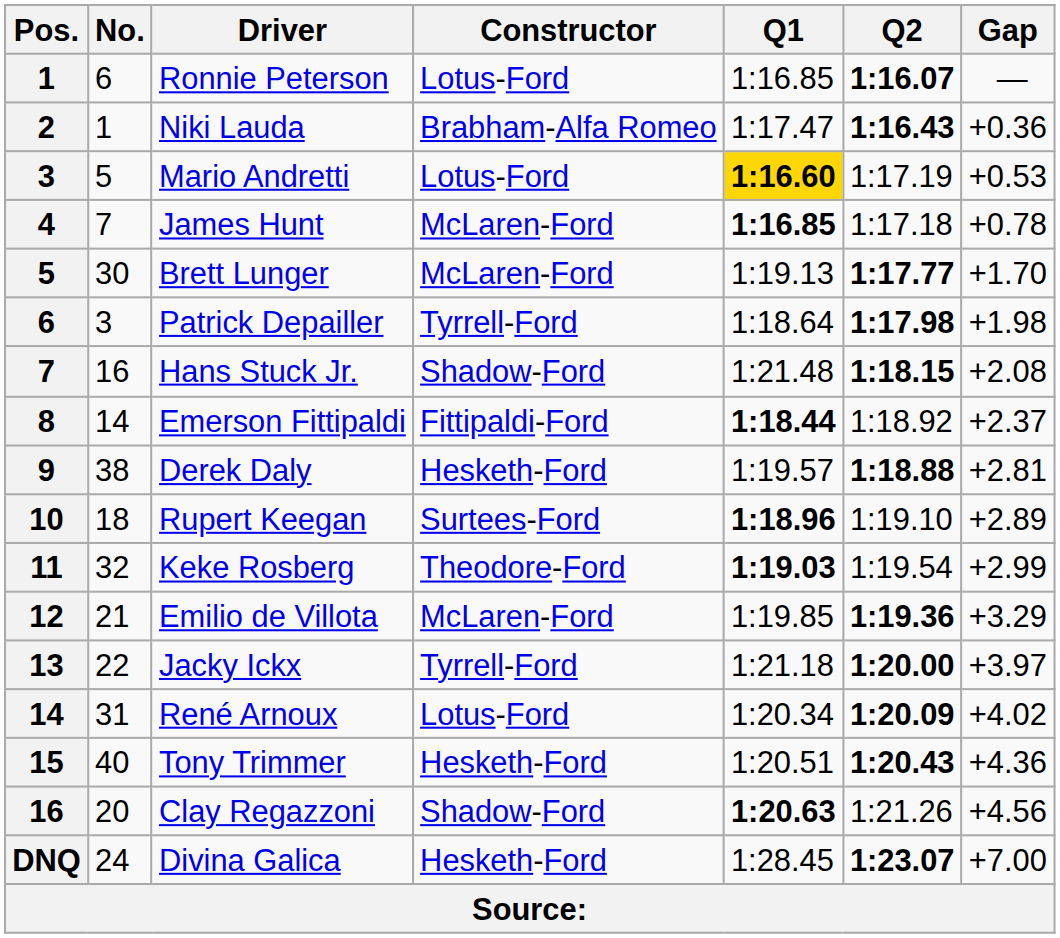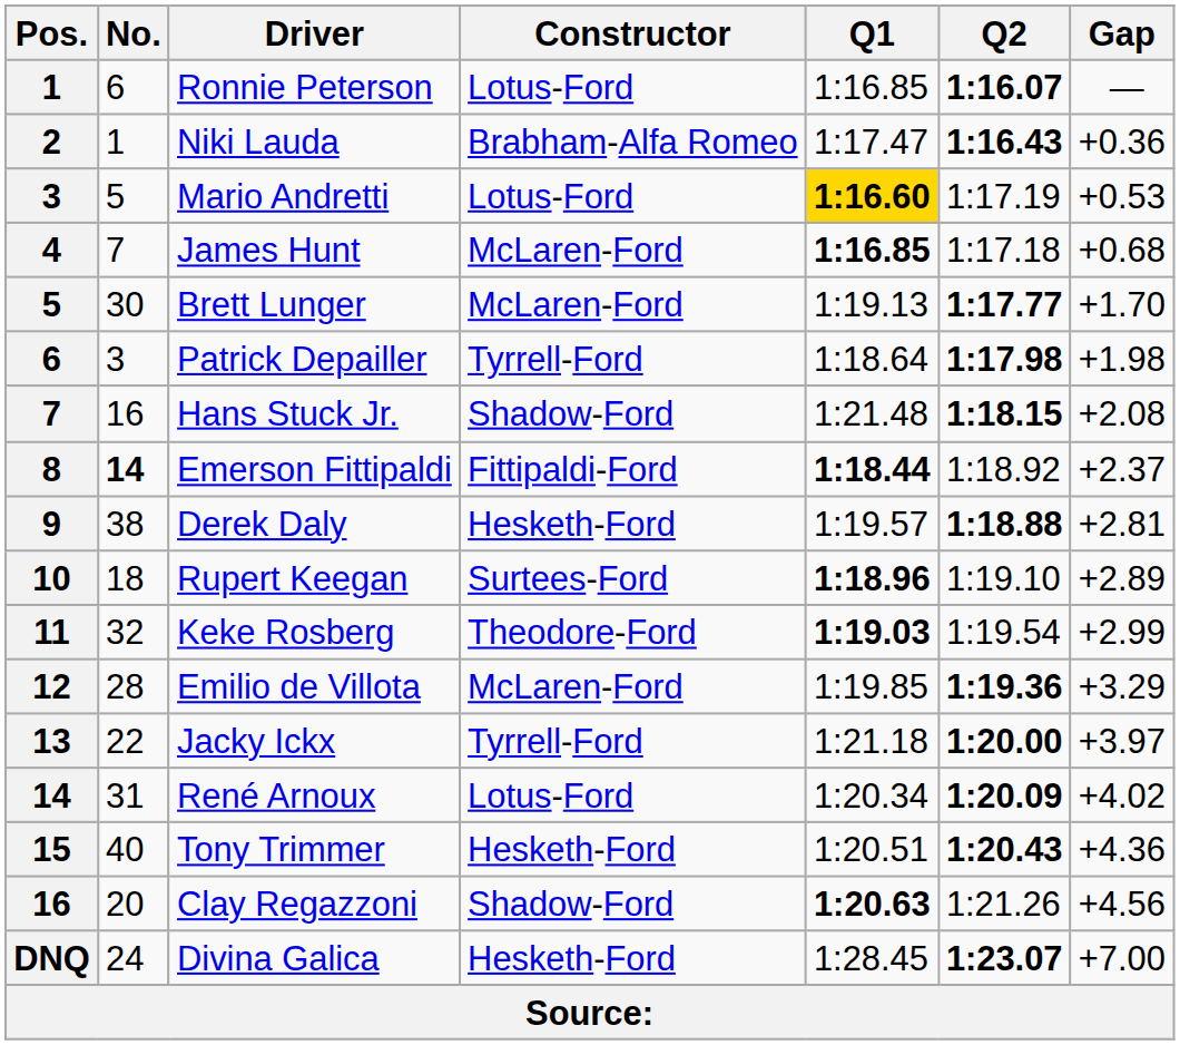 <table class="wikitable sortable" style="font-size: 95%;">
 <tr>
 <th>Pos.</th>
 <th>No.</th>
 <th>Driver</th>
 <th>Constructor</th>
 <th>Q1</th>
 <th>Q2</th>
 <th>Gap</th>
 </tr>
 <tr>
 <th>1</th>
 <td>6</td>
 <td> <a href='#'>Ronnie Peterson</a></td>
 <td><a href='#'>Lotus</a>-<a href='#'>Ford</a></td>
 <td>1:16.85</td>
 <td><strong>1:16.07</strong></td>
 <td style="text-align: center"> —</td>
 </tr>
 <tr>
 <th>2</th>
 <td>1</td>
 <td> <a href='#'>Niki Lauda</a></td>
 <td><a href='#'>Brabham</a>-<a href='#'>Alfa Romeo</a></td>
 <td>1:17.47</td>
 <td><strong>1:16.43</strong></td>
 <td>+0.36</td>
 </tr>
 <tr>
 <th>3</th>
 <td>5</td>
 <td> <a href='#'>Mario Andretti</a></td>
 <td><a href='#'>Lotus</a>-<a href='#'>Ford</a></td>
 <td style="background: gold;"><strong>1:16.60</strong></td>
 <td>1:17.19</td>
 <td>+0.53</td>
 </tr>
 <tr>
 <th>4</th>
 <td>7</td>
 <td> <a href='#'>James Hunt</a></td>
 <td><a href='#'>McLaren</a>-<a href='#'>Ford</a></td>
 <td><strong>1:16.85</strong></td>
 <td>1:17.18</td>
-<td>+0.78</td>
+<td>+0.68</td>
 </tr>
 <tr>
 <th>5</th>
 <td>30</td>
 <td> <a href='#'>Brett Lunger</a></td>
 <td><a href='#'>McLaren</a>-<a href='#'>Ford</a></td>
 <td>1:19.13</td>
 <td><strong>1:17.77</strong></td>
 <td>+1.70</td>
 </tr>
 <tr>
 <th>6</th>
 <td>3</td>
 <td> <a href='#'>Patrick Depailler</a></td>
 <td><a href='#'>Tyrrell</a>-<a href='#'>Ford</a></td>
 <td>1:18.64</td>
 <td><strong>1:17.98</strong></td>
 <td>+1.98</td>
 </tr>
 <tr>
 <th>7</th>
 <td>16</td>
 <td> <a href='#'>Hans Stuck Jr.</a></td>
 <td><a href='#'>Shadow</a>-<a href='#'>Ford</a></td>
 <td>1:21.48</td>
 <td><strong>1:18.15</strong></td>
 <td>+2.08</td>
 </tr>
 <tr>
 <th>8</th>
-<td>14</td>
+<td><strong>14</strong></td>
 <td> <a href='#'>Emerson Fittipaldi</a></td>
 <td><a href='#'>Fittipaldi</a>-<a href='#'>Ford</a></td>
 <td><strong>1:18.44</strong></td>
 <td>1:18.92</td>
 <td>+2.37</td>
 </tr>
 <tr>
 <th>9</th>
 <td>38</td>
 <td> <a href='#'>Derek Daly</a></td>
 <td><a href='#'>Hesketh</a>-<a href='#'>Ford</a></td>
 <td>1:19.57</td>
 <td><strong>1:18.88</strong></td>
 <td>+2.81</td>
 </tr>
 <tr>
 <th>10</th>
 <td>18</td>
 <td> <a href='#'>Rupert Keegan</a></td>
 <td><a href='#'>Surtees</a>-<a href='#'>Ford</a></td>
 <td><strong>1:18.96</strong></td>
 <td>1:19.10</td>
 <td>+2.89</td>
 </tr>
 <tr>
 <th>11</th>
 <td>32</td>
 <td> <a href='#'>Keke Rosberg</a></td>
 <td><a href='#'>Theodore</a>-<a href='#'>Ford</a></td>
 <td><strong>1:19.03</strong></td>
 <td>1:19.54</td>
 <td>+2.99</td>
 </tr>
 <tr>
 <th>12</th>
-<td>21</td>
+<td>28</td>
 <td> <a href='#'>Emilio de Villota</a></td>
 <td><a href='#'>McLaren</a>-<a href='#'>Ford</a></td>
 <td>1:19.85</td>
 <td><strong>1:19.36</strong></td>
 <td>+3.29</td>
 </tr>
 <tr>
 <th>13</th>
 <td>22</td>
 <td> <a href='#'>Jacky Ickx</a></td>
 <td><a href='#'>Tyrrell</a>-<a href='#'>Ford</a></td>
 <td>1:21.18</td>
 <td><strong>1:20.00</strong></td>
 <td>+3.97</td>
 </tr>
 <tr>
 <th>14</th>
 <td>31</td>
 <td> <a href='#'>René Arnoux</a></td>
 <td><a href='#'>Lotus</a>-<a href='#'>Ford</a></td>
 <td>1:20.34</td>
 <td><strong>1:20.09</strong></td>
 <td>+4.02</td>
 </tr>
 <tr>
 <th>15</th>
 <td>40</td>
 <td> <a href='#'>Tony Trimmer</a></td>
 <td><a href='#'>Hesketh</a>-<a href='#'>Ford</a></td>
 <td>1:20.51</td>
 <td><strong>1:20.43</strong></td>
 <td>+4.36</td>
 </tr>
 <tr>
 <th>16</th>
 <td>20</td>
 <td> <a href='#'>Clay Regazzoni</a></td>
 <td><a href='#'>Shadow</a>-<a href='#'>Ford</a></td>
 <td><strong>1:20.63</strong></td>
 <td>1:21.26</td>
 <td>+4.56</td>
 </tr>
 <tr>
 <th>DNQ</th>
 <td>24</td>
 <td> <a href='#'>Divina Galica</a></td>
 <td><a href='#'>Hesketh</a>-<a href='#'>Ford</a></td>
 <td>1:28.45</td>
 <td><strong>1:23.07</strong></td>
 <td>+7.00</td>
 </tr>
 <tr>
 <th colspan="7">Source:</th>
 </tr>
 </table>
